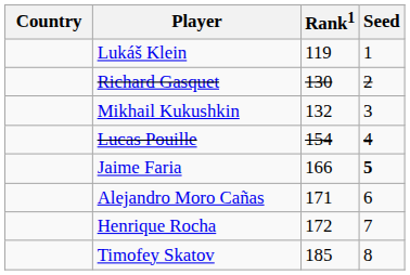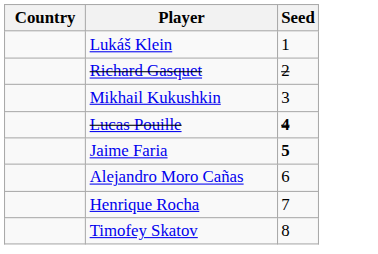 <table class="sortable wikitable">
 <tr>
 <th width="70">Country</th>
 <th width="175">Player</th>
-<th>Rank<sup>1</sup></th>
 <th>Seed</th>
 </tr>
 <tr>
 <td></td>
 <td><a href='#'>Lukáš Klein</a></td>
-<td>119</td>
 <td>1</td>
 </tr>
 <tr>
 <td><s></s></td>
 <td><s><a href='#'>Richard Gasquet</a></s></td>
-<td><s>130</s></td>
 <td><s>2</s></td>
 </tr>
 <tr>
 <td></td>
 <td><a href='#'>Mikhail Kukushkin</a></td>
-<td>132</td>
 <td>3</td>
 </tr>
 <tr>
 <td><s></s></td>
 <td><s><a href='#'>Lucas Pouille</a></s></td>
-<td><s>154</s></td>
-<td><s>4</s></td>
+<td><strong><s>4</s></strong></td>
 </tr>
 <tr>
 <td></td>
 <td><a href='#'>Jaime Faria</a></td>
-<td>166</td>
 <td><strong>5</strong></td>
 </tr>
 <tr>
 <td></td>
 <td><a href='#'>Alejandro Moro Cañas</a></td>
-<td>171</td>
 <td>6</td>
 </tr>
 <tr>
 <td></td>
 <td><a href='#'>Henrique Rocha</a></td>
-<td>172</td>
 <td>7</td>
 </tr>
 <tr>
 <td></td>
 <td><a href='#'>Timofey Skatov</a></td>
-<td>185</td>
 <td>8</td>
 </tr>
 </table>
